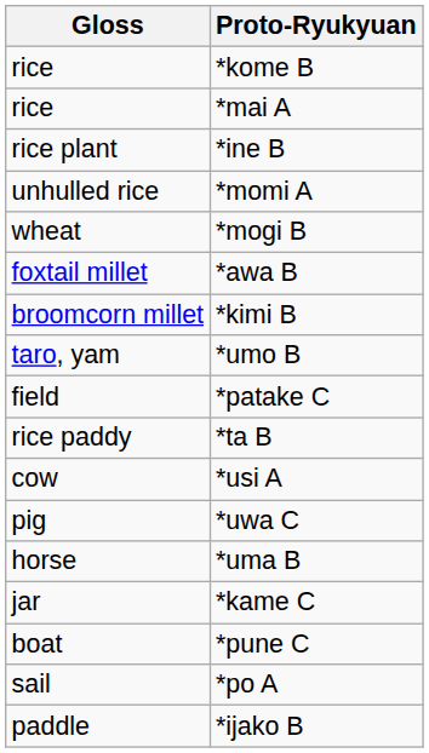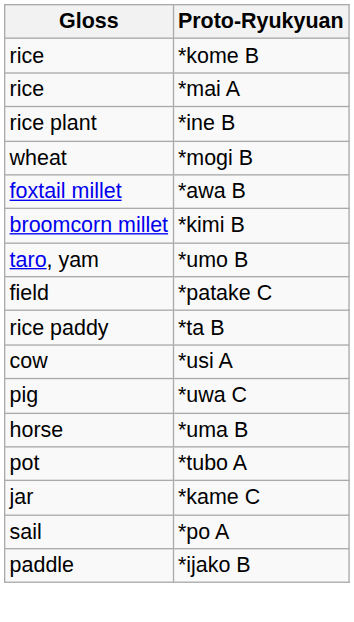 <table class="wikitable">
 <tr>
 <th>Gloss</th>
 <th>Proto-Ryukyuan</th>
 </tr>
 <tr>
 <td>rice</td>
 <td>*kome B</td>
 </tr>
 <tr>
 <td>rice</td>
 <td>*mai A</td>
 </tr>
 <tr>
 <td>rice plant</td>
 <td>*ine B</td>
-</tr>
-<tr>
-<td>unhulled rice</td>
-<td>*momi A</td>
 </tr>
 <tr>
 <td>wheat</td>
 <td>*mogi B</td>
 </tr>
 <tr>
 <td><a href='#'>foxtail millet</a></td>
 <td>*awa B</td>
 </tr>
 <tr>
 <td><a href='#'>broomcorn millet</a></td>
 <td>*kimi B</td>
 </tr>
 <tr>
 <td><a href='#'>taro</a>, yam</td>
 <td>*umo B</td>
 </tr>
 <tr>
 <td>field</td>
 <td>*patake C</td>
 </tr>
 <tr>
 <td>rice paddy</td>
 <td>*ta B</td>
 </tr>
 <tr>
 <td>cow</td>
 <td>*usi A</td>
 </tr>
 <tr>
 <td>pig</td>
 <td>*uwa C</td>
 </tr>
 <tr>
 <td>horse</td>
 <td>*uma B</td>
 </tr>
 <tr>
+<td>pot</td>
+<td>*tubo A</td>
+</tr>
+<tr>
 <td>jar</td>
 <td>*kame C</td>
-</tr>
-<tr>
-<td>boat</td>
-<td>*pune C</td>
 </tr>
 <tr>
 <td>sail</td>
 <td>*po A</td>
 </tr>
 <tr>
 <td>paddle</td>
 <td>*ijako B</td>
 </tr>
 </table>
